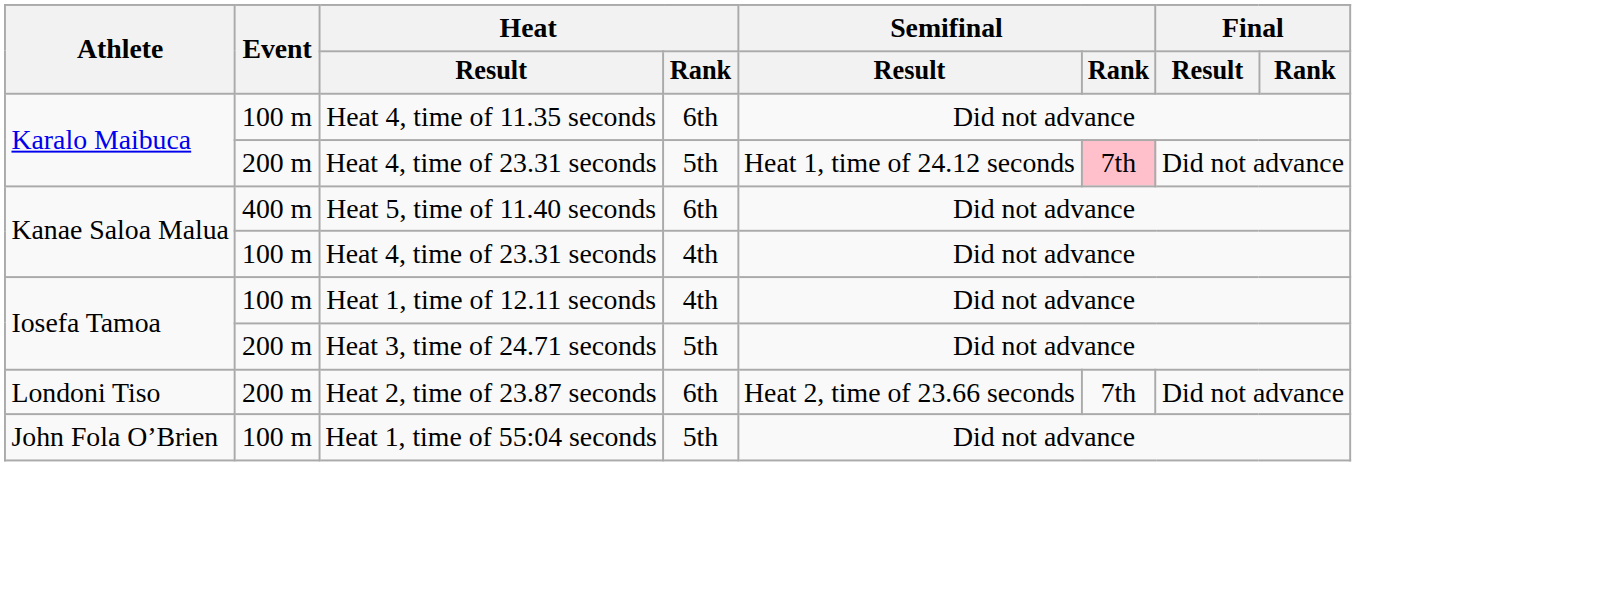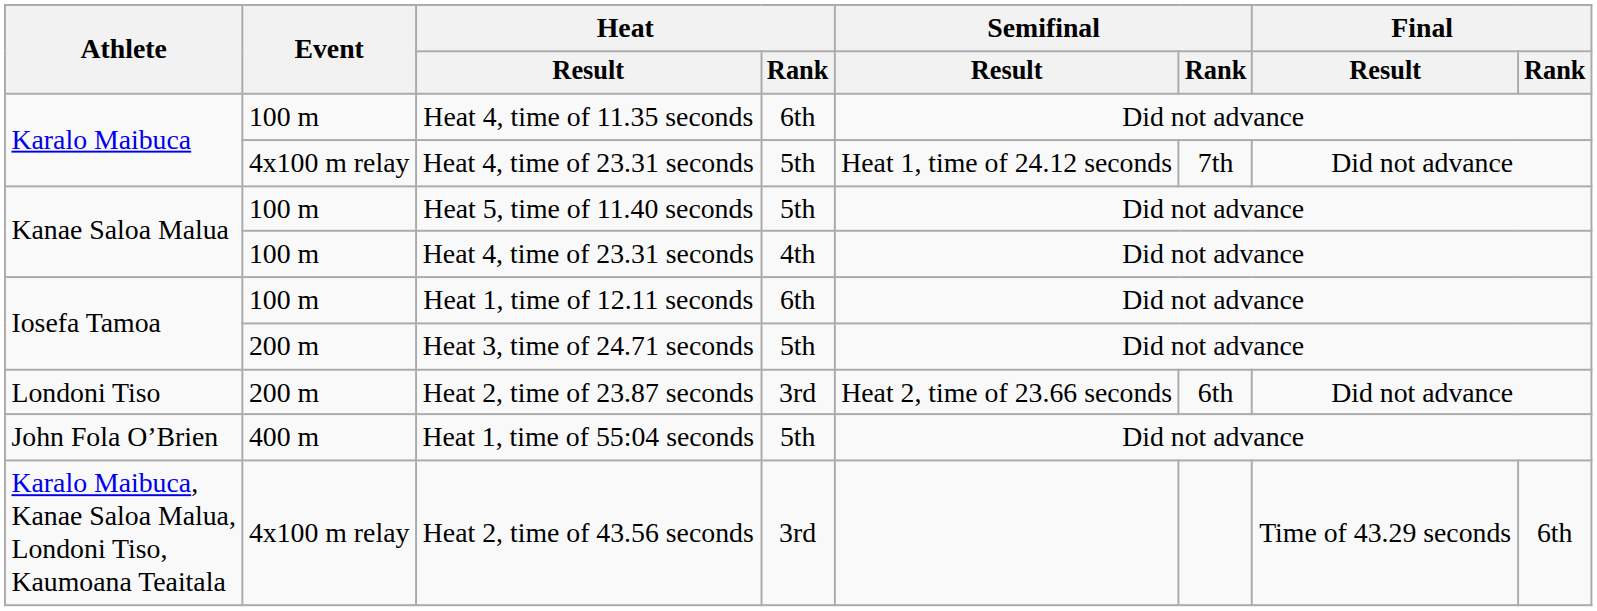 <table class="wikitable" style="font-size:90%">
 <tr>
 <th rowspan="2">Athlete</th>
 <th rowspan="2">Event</th>
 <th colspan="2">Heat</th>
 <th colspan="2">Semifinal</th>
 <th colspan="2">Final</th>
 </tr>
 <tr style="font-size:95%">
 <th>Result</th>
 <th>Rank</th>
 <th>Result</th>
 <th>Rank</th>
 <th>Result</th>
 <th>Rank</th>
 </tr>
 <tr align=center>
 <td align=left rowspan=2><a href='#'>Karalo Maibuca</a></td>
 <td align=left>100 m</td>
 <td>Heat 4, time of 11.35 seconds</td>
 <td>6th</td>
 <td align=center colspan=4>Did not advance</td>
 </tr>
 <tr align=center>
-<td align=left>200 m</td>
+<td style=text-align:left>4x100 m relay</td>
 <td>Heat 4, time of 23.31 seconds</td>
 <td>5th</td>
 <td>Heat 1, time of 24.12 seconds</td>
-<td style="background: pink;">7th</td>
+<td>7th</td>
 <td align=center colspan=2>Did not advance</td>
 </tr>
 <tr align=center>
 <td align=left rowspan=2>Kanae Saloa Malua</td>
-<td style=text-align:left>400 m</td>
+<td align=left>100 m</td>
 <td>Heat 5, time of 11.40 seconds</td>
-<td>6th</td>
+<td>5th</td>
 <td align=center colspan=4>Did not advance</td>
 </tr>
 <tr align=center>
 <td align=left>100 m</td>
 <td>Heat 4, time of 23.31 seconds</td>
 <td>4th</td>
 <td align=center colspan=4>Did not advance</td>
 </tr>
 <tr align=center>
 <td align=left rowspan=2>Iosefa Tamoa</td>
 <td align=left>100 m</td>
 <td>Heat 1, time of 12.11 seconds</td>
-<td>4th</td>
+<td>6th</td>
 <td align=center colspan=4>Did not advance</td>
 </tr>
 <tr align=center>
 <td align=left>200 m</td>
 <td>Heat 3, time of 24.71 seconds</td>
 <td>5th</td>
 <td align=center colspan=4>Did not advance</td>
 </tr>
 <tr style=text-align:center>
 <td style=text-align:left>Londoni Tiso</td>
 <td style=text-align:left>200 m</td>
 <td>Heat 2, time of 23.87 seconds</td>
+<td>3rd</td>
+<td>Heat 2, time of 23.66 seconds</td>
 <td>6th</td>
-<td>Heat 2, time of 23.66 seconds</td>
-<td>7th</td>
 <td align=center colspan=2>Did not advance</td>
 </tr>
 <tr style=text-align:center>
 <td style=text-align:left>John Fola O’Brien</td>
-<td align=left>100 m</td>
+<td style=text-align:left>400 m</td>
 <td>Heat 1, time of 55:04 seconds</td>
 <td>5th</td>
 <td align=center colspan=4>Did not advance</td>
 </tr>
+<tr style=text-align:center>
+<td style=text-align:left><a href='#'>Karalo Maibuca</a>,<br>Kanae Saloa Malua,<br>Londoni Tiso, <br>Kaumoana Teaitala</td>
+<td style=text-align:left>4x100 m relay</td>
+<td>Heat 2, time of 43.56 seconds</td>
+<td>3rd</td>
+<td></td>
+<td></td>
+<td>Time of 43.29 seconds</td>
+<td>6th</td>
+</tr>
 </table>
